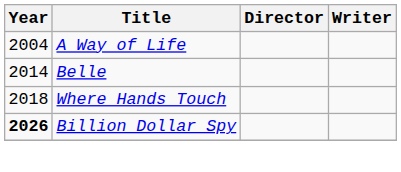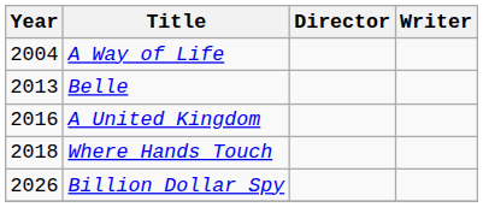 <table class="wikitable">
 <tr>
 <th>Year</th>
 <th>Title</th>
 <th>Director</th>
 <th>Writer</th>
 </tr>
 <tr>
 <td>2004</td>
 <td><em><a href='#'>A Way of Life</a></em></td>
 <td></td>
 <td></td>
 </tr>
 <tr>
-<td>2014</td>
+<td>2013</td>
 <td><em><a href='#'>Belle</a></em></td>
+<td></td>
+<td></td>
+</tr>
+<tr>
+<td>2016</td>
+<td><em><a href='#'>A United Kingdom</a></em></td>
 <td></td>
 <td></td>
 </tr>
 <tr>
 <td>2018</td>
 <td><em><a href='#'>Where Hands Touch</a></em></td>
 <td></td>
 <td></td>
 </tr>
 <tr>
-<td><strong>2026</strong></td>
+<td>2026</td>
 <td><em><a href='#'>Billion Dollar Spy</a></em></td>
 <td></td>
 <td></td>
 </tr>
 <tr>
 </tr>
 </table>
